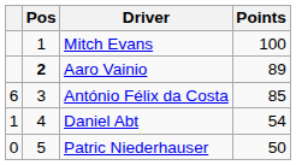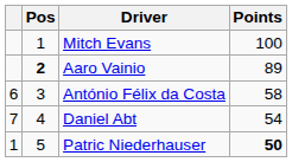 <table class="wikitable" style="font-size: 85%;">
 <tr>
 <th></th>
 <th>Pos</th>
 <th>Driver</th>
 <th>Points</th>
 </tr>
 <tr>
 <td align="left"></td>
 <td align="center">1</td>
 <td> <a href='#'>Mitch Evans</a></td>
 <td align="right">100</td>
 </tr>
 <tr>
 <td align="left"></td>
 <td align="center"><strong>2</strong></td>
 <td> <a href='#'>Aaro Vainio</a></td>
 <td align="right">89</td>
 </tr>
 <tr>
 <td align="left"> 6</td>
 <td align="center">3</td>
 <td> <a href='#'>António Félix da Costa</a></td>
-<td align="right">85</td>
+<td align="right">58</td>
 </tr>
 <tr>
-<td align="left"> 1</td>
+<td align="left"> 7</td>
 <td align="center">4</td>
 <td> <a href='#'>Daniel Abt</a></td>
 <td align="right">54</td>
 </tr>
 <tr>
-<td align="left"> 0</td>
+<td align="left"> 1</td>
 <td align="center">5</td>
 <td> <a href='#'>Patric Niederhauser</a></td>
-<td align="right">50</td>
+<td align="right"><strong>50</strong></td>
 </tr>
 </table>
